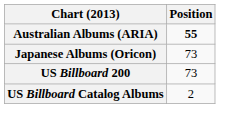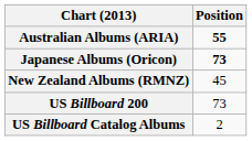 <table class="wikitable sortable plainrowheaders" style="text-align:center">
 <tr>
 <th scope="col">Chart (2013)</th>
 <th scope="col">Position</th>
 </tr>
 <tr>
 <th scope="row">Australian Albums (ARIA)</th>
 <td><strong>55</strong></td>
 </tr>
 <tr>
 <th scope="row">Japanese Albums (Oricon)</th>
-<td>73</td>
+<td><strong>73</strong></td>
+</tr>
+<tr>
+<th scope="row">New Zealand Albums (RMNZ)</th>
+<td>45</td>
 </tr>
 <tr>
 <th scope="row">US <em>Billboard</em> 200</th>
 <td>73</td>
 </tr>
 <tr>
 <th scope="row">US <em>Billboard</em> Catalog Albums</th>
 <td>2</td>
 </tr>
 </table>
